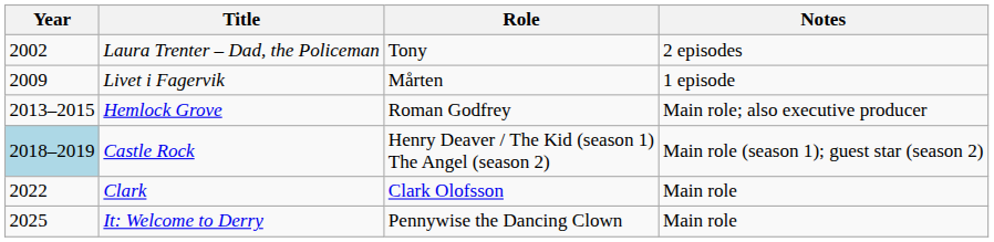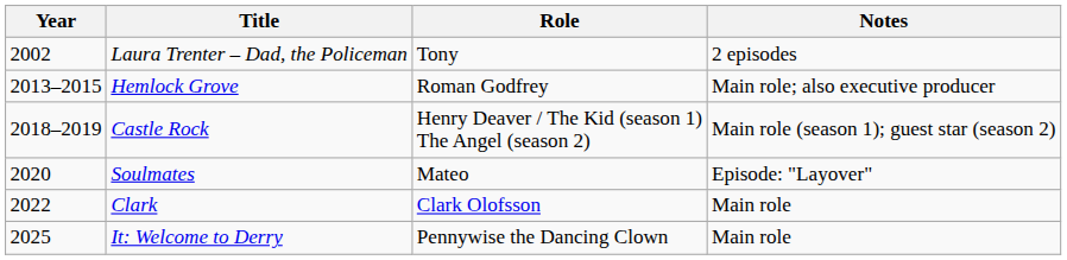 <table class="wikitable sortable">
 <tr>
 <th>Year</th>
 <th>Title</th>
 <th>Role</th>
 <th>Notes</th>
 </tr>
 <tr>
 <td>2002</td>
 <td><em>Laura Trenter – Dad, the Policeman</em></td>
 <td>Tony</td>
 <td>2 episodes</td>
 </tr>
 <tr>
-<td>2009</td>
-<td><em>Livet i Fagervik</em></td>
-<td>Mårten</td>
-<td>1 episode</td>
-</tr>
-<tr>
 <td>2013–2015</td>
 <td><em><a href='#'>Hemlock Grove</a></em></td>
 <td>Roman Godfrey</td>
 <td>Main role; also executive producer</td>
 </tr>
 <tr>
-<td style="background: lightblue;">2018–2019</td>
+<td>2018–2019</td>
 <td><em><a href='#'>Castle Rock</a></em></td>
 <td>Henry Deaver / The Kid (season 1)<br>The Angel (season 2)</td>
 <td>Main role (season 1); guest star (season 2)</td>
+</tr>
+<tr>
+<td>2020</td>
+<td><em><a href='#'>Soulmates</a></em></td>
+<td>Mateo</td>
+<td>Episode: "Layover"</td>
 </tr>
 <tr>
 <td>2022</td>
 <td><em><a href='#'>Clark</a></em></td>
 <td><a href='#'>Clark Olofsson</a></td>
 <td>Main role</td>
 </tr>
 <tr>
 <td>2025</td>
 <td><em><a href='#'>It: Welcome to Derry</a></em></td>
 <td>Pennywise the Dancing Clown</td>
 <td>Main role</td>
 </tr>
 </table>
